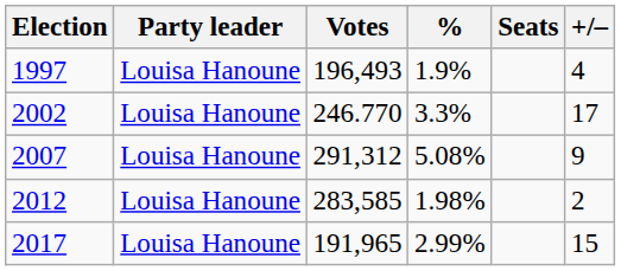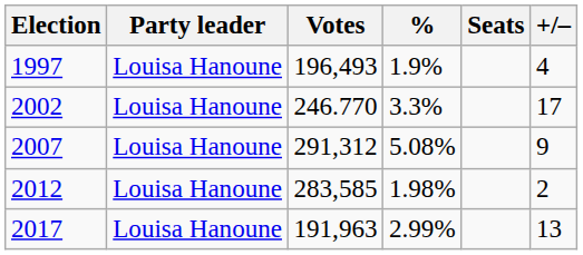 <table class="wikitable">
 <tr>
 <th>Election</th>
 <th>Party leader</th>
 <th><strong>Votes</strong></th>
 <th><strong>%</strong></th>
 <th><strong>Seats</strong></th>
 <th>+/–</th>
 </tr>
 <tr>
 <td><a href='#'>1997</a></td>
 <td><a href='#'>Louisa Hanoune</a></td>
 <td>196,493</td>
 <td>1.9%</td>
 <td></td>
 <td> 4</td>
 </tr>
 <tr>
 <td><a href='#'>2002</a></td>
 <td><a href='#'>Louisa Hanoune</a></td>
 <td>246.770</td>
 <td>3.3%</td>
 <td></td>
 <td> 17</td>
 </tr>
 <tr>
 <td><a href='#'>2007</a></td>
 <td><a href='#'>Louisa Hanoune</a></td>
 <td>291,312</td>
 <td>5.08%</td>
 <td></td>
 <td> 9</td>
 </tr>
 <tr>
 <td><a href='#'>2012</a></td>
 <td><a href='#'>Louisa Hanoune</a></td>
 <td>283,585</td>
 <td>1.98%</td>
 <td></td>
 <td> 2</td>
 </tr>
 <tr>
 <td><a href='#'>2017</a></td>
 <td><a href='#'>Louisa Hanoune</a></td>
-<td>191,965</td>
+<td>191,963</td>
 <td>2.99%</td>
 <td></td>
-<td> 15</td>
+<td> 13</td>
 </tr>
 </table>
